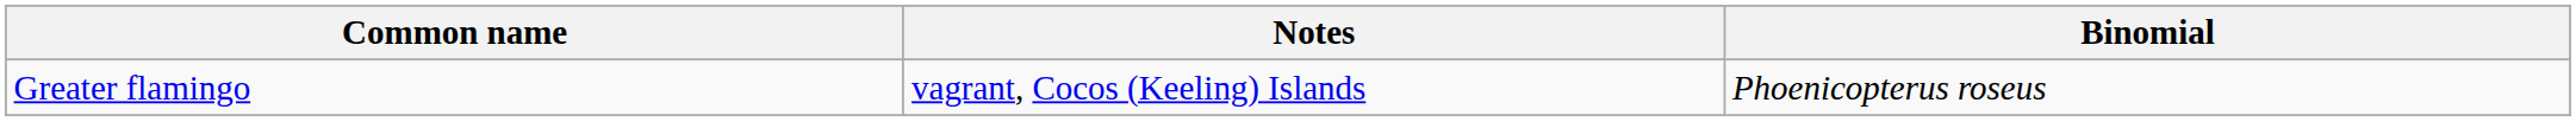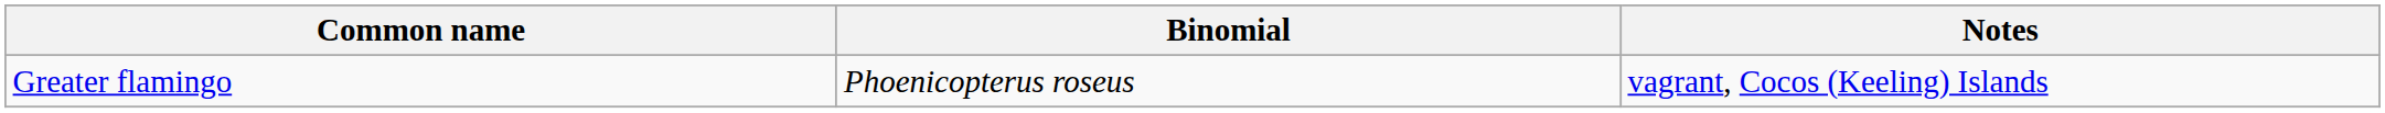 <table style="width:60%;" class="wikitable">
 <tr>
 <th width=35%>Common name</th>
+<th width=33%>Binomial</th>
 <th width=32%>Notes</th>
-<th width=33%>Binomial</th>
 </tr>
 <tr>
 <td><a href='#'>Greater flamingo</a></td>
+<td><em>Phoenicopterus roseus</em></td>
 <td><a href='#'>vagrant</a>, <a href='#'>Cocos (Keeling) Islands</a></td>
-<td><em>Phoenicopterus roseus</em></td>
 </tr>
 </table>
